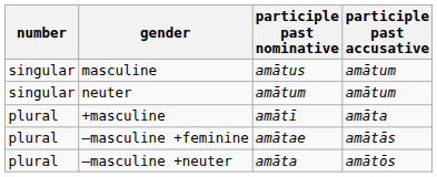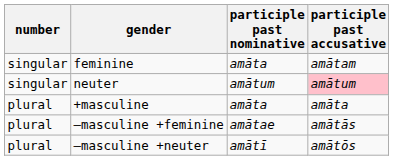 <table class="wikitable">
 <tr>
 <th>number</th>
 <th>gender</th>
 <th>participle<br>past<br>nominative</th>
 <th>participle<br>past<br>accusative</th>
 </tr>
 <tr>
 <td>singular</td>
-<td>masculine</td>
-<td><em>amātus</em></td>
-<td><em>amātum</em></td>
+<td>feminine</td>
+<td><em>amāta</em></td>
+<td><em>amātam</em></td>
 </tr>
 <tr>
 <td>singular</td>
 <td>neuter</td>
 <td><em>amātum</em></td>
-<td><em>amātum</em></td>
+<td style="background: pink;"><em>amātum</em></td>
 </tr>
 <tr>
 <td>plural</td>
 <td>+masculine</td>
-<td><em>amātī</em></td>
+<td><em>amāta</em></td>
 <td><em>amāta</em></td>
 </tr>
 <tr>
 <td>plural</td>
 <td>–masculine +feminine</td>
 <td><em>amātae</em></td>
 <td><em>amātās</em></td>
 </tr>
 <tr>
 <td>plural</td>
 <td>–masculine +neuter</td>
-<td><em>amāta</em></td>
+<td><em>amātī</em></td>
 <td><em>amātōs</em></td>
 </tr>
 </table>
